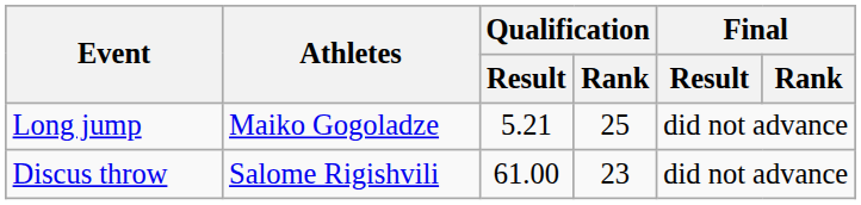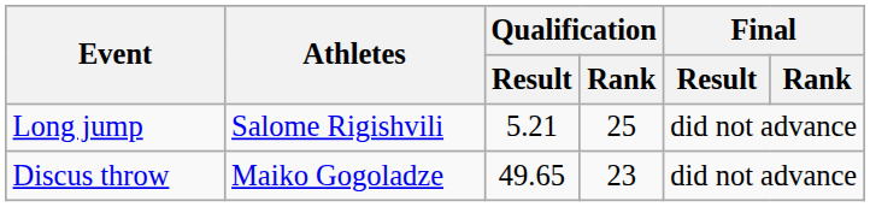 <table class="wikitable" border="1" style="font-size:90%">
 <tr>
 <th rowspan="2" width=100>Event</th>
 <th rowspan="2" width=120>Athletes</th>
 <th colspan="2">Qualification</th>
 <th colspan="2">Final</th>
 </tr>
 <tr>
 <th>Result</th>
 <th>Rank</th>
 <th>Result</th>
 <th>Rank</th>
 </tr>
 <tr>
 <td><a href='#'>Long jump</a></td>
-<td><a href='#'>Maiko Gogoladze</a></td>
+<td><a href='#'>Salome Rigishvili</a></td>
 <td align=center>5.21</td>
 <td align=center>25</td>
 <td align=center colspan="2">did not advance</td>
 </tr>
 <tr>
 <td><a href='#'>Discus throw</a></td>
-<td><a href='#'>Salome Rigishvili</a></td>
-<td align=center>61.00</td>
+<td><a href='#'>Maiko Gogoladze</a></td>
+<td align=center>49.65</td>
 <td align=center>23</td>
 <td align=center colspan="2">did not advance</td>
 </tr>
 </table>
